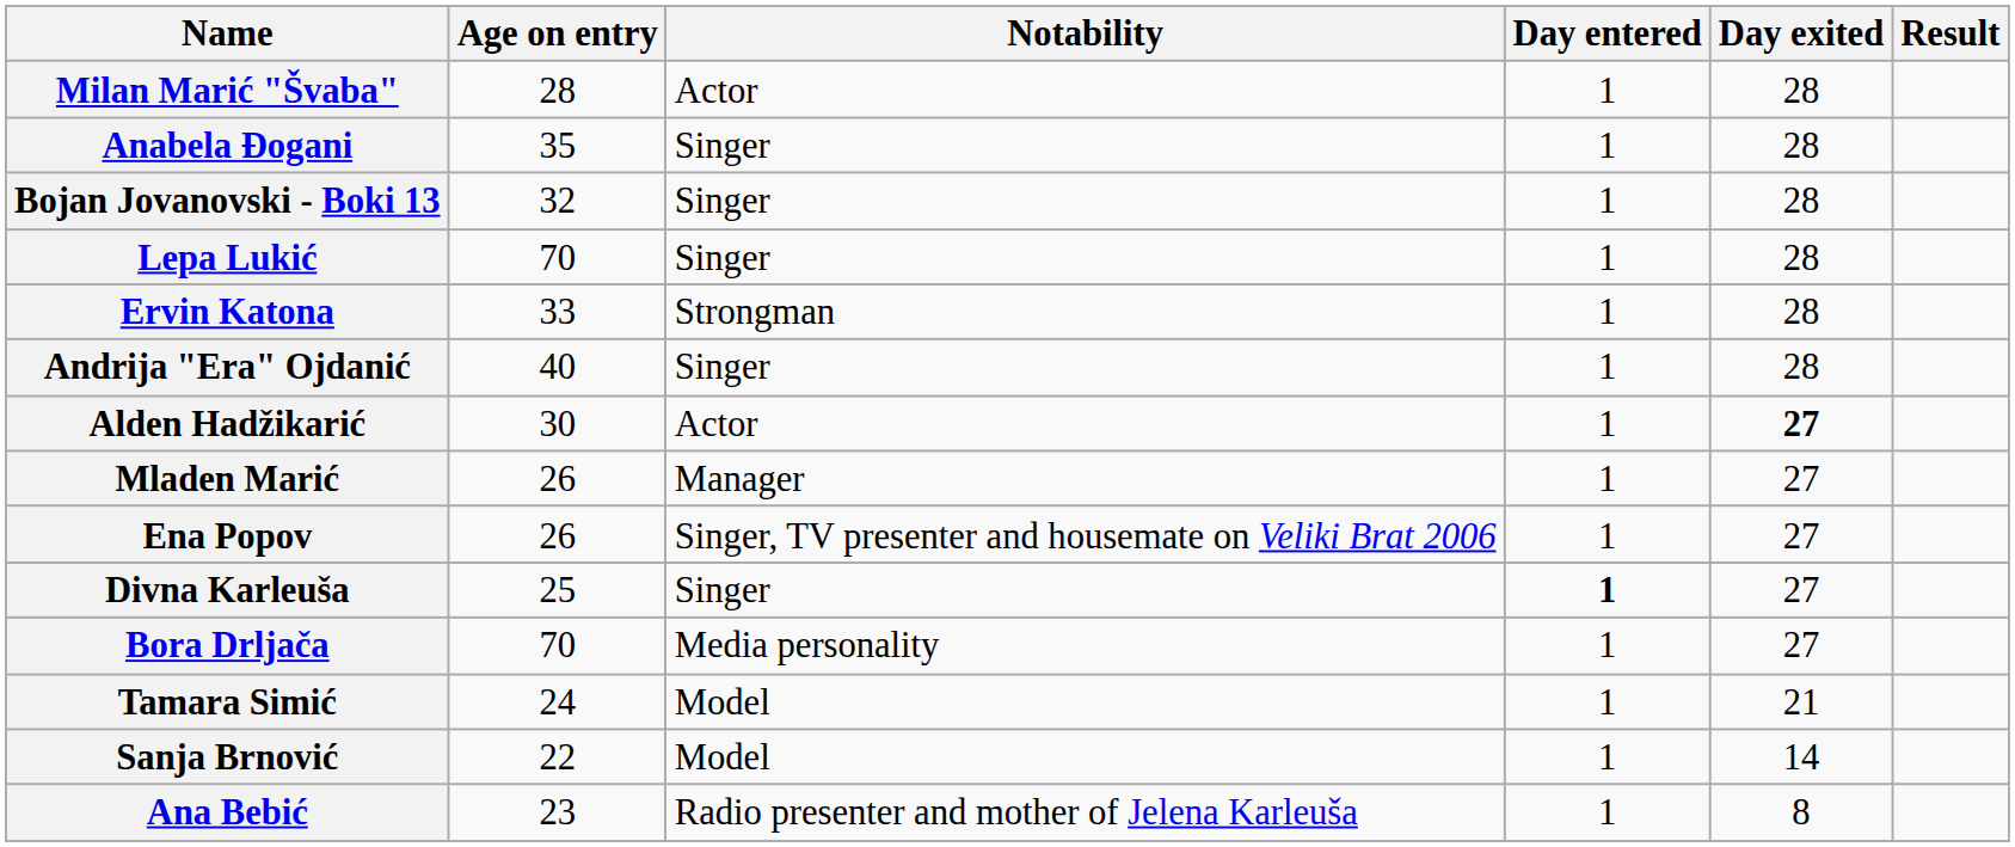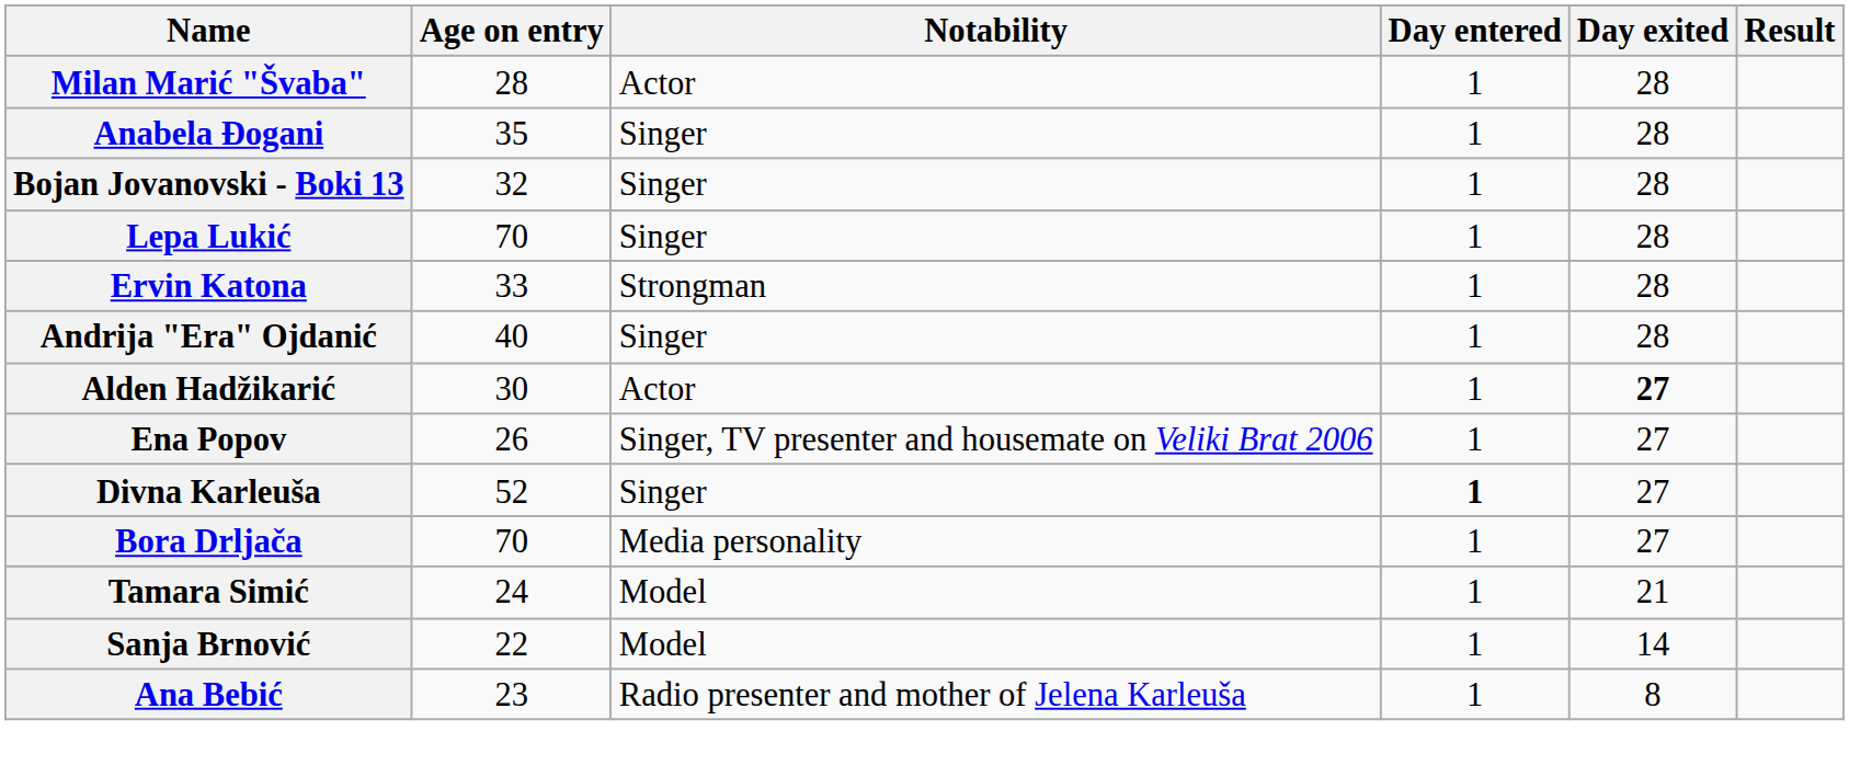 <table class="wikitable sortable" style="text-align:left; line-height:17px; width:auto;">
 <tr>
 <th>Name</th>
 <th>Age on entry</th>
 <th>Notability</th>
 <th>Day entered</th>
 <th>Day exited</th>
 <th>Result</th>
 </tr>
 <tr>
 <th><a href='#'>Milan Marić "Švaba"</a></th>
 <td align="center">28</td>
 <td>Actor</td>
 <td align="center">1</td>
 <td align="center">28</td>
 <td></td>
 </tr>
 <tr>
 <th><a href='#'>Anabela Đogani</a></th>
 <td align="center">35</td>
 <td>Singer</td>
 <td align="center">1</td>
 <td align="center">28</td>
 <td></td>
 </tr>
 <tr>
 <th>Bojan Jovanovski - <a href='#'>Boki 13</a></th>
 <td align="center">32</td>
 <td>Singer</td>
 <td align="center">1</td>
 <td align="center">28</td>
 <td></td>
 </tr>
 <tr>
 <th><a href='#'>Lepa Lukić</a></th>
 <td align="center">70</td>
 <td>Singer</td>
 <td align="center">1</td>
 <td align="center">28</td>
 <td></td>
 </tr>
 <tr>
 <th><a href='#'>Ervin Katona</a></th>
 <td align="center">33</td>
 <td>Strongman</td>
 <td align="center">1</td>
 <td align="center">28</td>
 <td></td>
 </tr>
 <tr>
 <th>Andrija "Era" Ojdanić</th>
 <td align="center">40</td>
 <td>Singer</td>
 <td align="center">1</td>
 <td align="center">28</td>
 <td></td>
 </tr>
 <tr>
 <th>Alden Hadžikarić</th>
 <td align="center">30</td>
 <td>Actor</td>
 <td align="center">1</td>
 <td align="center"><strong>27</strong></td>
 <td></td>
 </tr>
 <tr>
-<th>Mladen Marić</th>
-<td align="center">26</td>
-<td>Manager</td>
-<td align="center">1</td>
-<td align="center">27</td>
-<td></td>
-</tr>
-<tr>
 <th>Ena Popov</th>
 <td align="center">26</td>
 <td>Singer, TV presenter and housemate on <em><a href='#'>Veliki Brat 2006</a></em></td>
 <td align="center">1</td>
 <td align="center">27</td>
 <td></td>
 </tr>
 <tr>
 <th>Divna Karleuša</th>
-<td align="center">25</td>
+<td align="center">52</td>
 <td>Singer</td>
 <td align="center"><strong>1</strong></td>
 <td align="center">27</td>
 <td></td>
 </tr>
 <tr>
 <th><a href='#'>Bora Drljača</a></th>
 <td align="center">70</td>
 <td>Media personality</td>
 <td align="center">1</td>
 <td align="center">27</td>
 <td></td>
 </tr>
 <tr>
 <th>Tamara Simić</th>
 <td align="center">24</td>
 <td>Model</td>
 <td align="center">1</td>
 <td align="center">21</td>
 <td></td>
 </tr>
 <tr>
 <th>Sanja Brnović</th>
 <td align="center">22</td>
 <td>Model</td>
 <td align="center">1</td>
 <td align="center">14</td>
 <td></td>
 </tr>
 <tr>
 <th><a href='#'>Ana Bebić</a></th>
 <td align="center">23</td>
 <td>Radio presenter and mother of <a href='#'>Jelena Karleuša</a></td>
 <td align="center">1</td>
 <td align="center">8</td>
 <td></td>
 </tr>
 </table>
